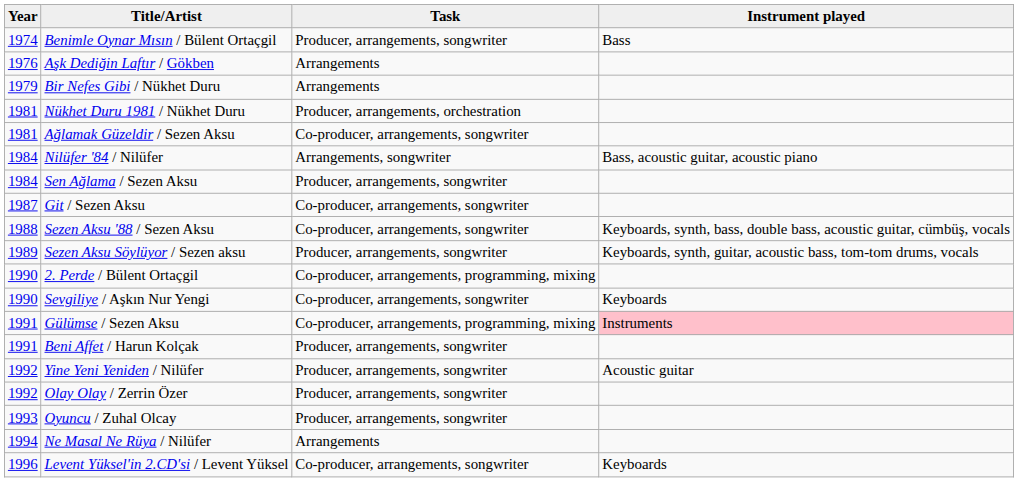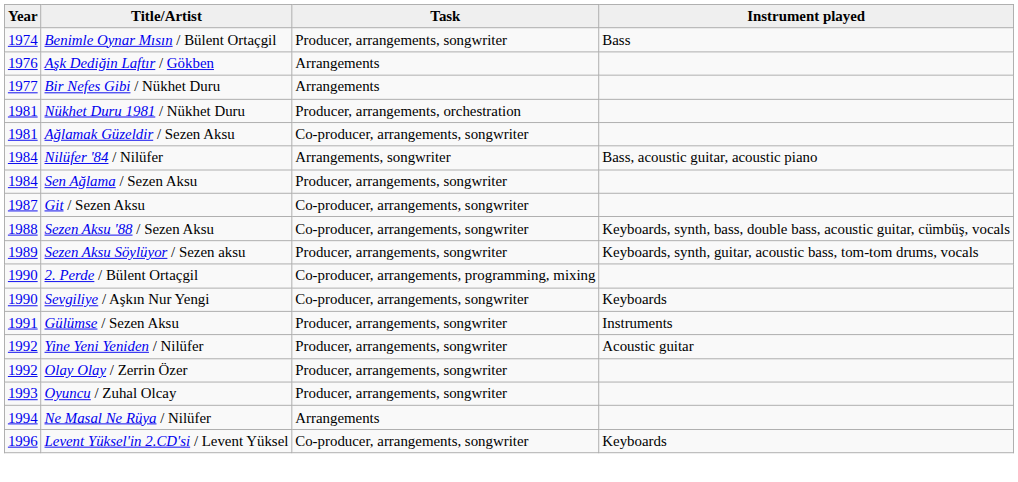 <table class="wikitable">
 <tr>
 <th style="background:#efefef;">Year</th>
 <th style="background:#efefef;">Title/Artist</th>
 <th style="background:#efefef;">Task</th>
 <th style="background:#efefef;">Instrument played</th>
 </tr>
 <tr>
 <td><a href='#'>1974</a></td>
 <td><em><a href='#'>Benimle Oynar Mısın</a></em> / Bülent Ortaçgil</td>
 <td>Producer, arrangements, songwriter</td>
 <td>Bass</td>
 </tr>
 <tr>
 <td><a href='#'>1976</a></td>
 <td><em><a href='#'>Aşk Dediğin Laftır</a></em> / <a href='#'>Gökben</a></td>
 <td>Arrangements</td>
 <td></td>
 </tr>
 <tr>
-<td><a href='#'>1979</a></td>
+<td><a href='#'>1977</a></td>
 <td><em><a href='#'>Bir Nefes Gibi</a></em> / Nükhet Duru</td>
 <td>Arrangements</td>
 <td></td>
 </tr>
 <tr>
 <td><a href='#'>1981</a></td>
 <td><em><a href='#'>Nükhet Duru 1981</a></em> / Nükhet Duru</td>
 <td>Producer, arrangements, orchestration</td>
 <td></td>
 </tr>
 <tr>
 <td><a href='#'>1981</a></td>
 <td><em><a href='#'>Ağlamak Güzeldir</a></em> / Sezen Aksu</td>
 <td>Co-producer, arrangements, songwriter</td>
 <td></td>
 </tr>
 <tr>
 <td><a href='#'>1984</a></td>
 <td><em><a href='#'>Nilüfer '84</a></em> / Nilüfer</td>
 <td>Arrangements, songwriter</td>
 <td>Bass, acoustic guitar, acoustic piano</td>
 </tr>
 <tr>
 <td><a href='#'>1984</a></td>
 <td><em><a href='#'>Sen Ağlama</a></em> / Sezen Aksu</td>
 <td>Producer, arrangements, songwriter</td>
 <td></td>
 </tr>
 <tr>
 <td><a href='#'>1987</a></td>
 <td><em><a href='#'>Git</a></em> / Sezen Aksu</td>
 <td>Co-producer, arrangements, songwriter</td>
 <td></td>
 </tr>
 <tr>
 <td><a href='#'>1988</a></td>
 <td><em><a href='#'>Sezen Aksu '88</a></em> / Sezen Aksu</td>
 <td>Co-producer, arrangements, songwriter</td>
 <td>Keyboards, synth, bass, double bass, acoustic guitar, cümbüş, vocals</td>
 </tr>
 <tr>
 <td><a href='#'>1989</a></td>
 <td><em><a href='#'>Sezen Aksu Söylüyor</a></em> / Sezen aksu</td>
 <td>Producer, arrangements, songwriter</td>
 <td>Keyboards, synth, guitar, acoustic bass, tom-tom drums, vocals</td>
 </tr>
 <tr>
 <td><a href='#'>1990</a></td>
 <td><em><a href='#'>2. Perde</a></em> / Bülent Ortaçgil</td>
 <td>Co-producer, arrangements, programming, mixing</td>
 <td></td>
 </tr>
 <tr>
 <td><a href='#'>1990</a></td>
 <td><em><a href='#'>Sevgiliye</a></em> / Aşkın Nur Yengi</td>
 <td>Co-producer, arrangements, songwriter</td>
 <td>Keyboards</td>
 </tr>
 <tr>
 <td><a href='#'>1991</a></td>
 <td><em><a href='#'>Gülümse</a></em> / Sezen Aksu</td>
-<td>Co-producer, arrangements, programming, mixing</td>
-<td style="background: pink;">Instruments</td>
-</tr>
-<tr>
-<td><a href='#'>1991</a></td>
-<td><em><a href='#'>Beni Affet</a></em> / Harun Kolçak</td>
 <td>Producer, arrangements, songwriter</td>
-<td></td>
+<td>Instruments</td>
 </tr>
 <tr>
 <td><a href='#'>1992</a></td>
 <td><em><a href='#'>Yine Yeni Yeniden</a></em> / Nilüfer</td>
 <td>Producer, arrangements, songwriter</td>
 <td>Acoustic guitar</td>
 </tr>
 <tr>
 <td><a href='#'>1992</a></td>
 <td><em><a href='#'>Olay Olay</a></em> / Zerrin Özer</td>
 <td>Producer, arrangements, songwriter</td>
 <td></td>
 </tr>
 <tr>
 <td><a href='#'>1993</a></td>
 <td><em><a href='#'>Oyuncu</a></em> / Zuhal Olcay</td>
 <td>Producer, arrangements, songwriter</td>
 <td></td>
 </tr>
 <tr>
 <td><a href='#'>1994</a></td>
 <td><em><a href='#'>Ne Masal Ne Rüya</a></em> / Nilüfer</td>
 <td>Arrangements</td>
 <td></td>
 </tr>
 <tr>
 <td><a href='#'>1996</a></td>
 <td><em><a href='#'>Levent Yüksel'in 2.CD'si</a></em> / Levent Yüksel</td>
 <td>Co-producer, arrangements, songwriter</td>
 <td>Keyboards</td>
 </tr>
 </table>
